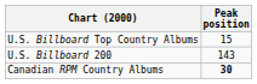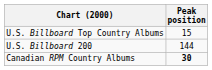 <table class="wikitable">
 <tr>
 <th>Chart (2000)</th>
 <th>Peak<br>position</th>
 </tr>
 <tr>
 <td>U.S. <em>Billboard</em> Top Country Albums</td>
 <td align="center">15</td>
 </tr>
 <tr>
 <td>U.S. <em>Billboard</em> 200</td>
-<td align="center">143</td>
+<td align="center">144</td>
 </tr>
 <tr>
 <td>Canadian <em>RPM</em> Country Albums</td>
 <td align="center"><strong>30</strong></td>
 </tr>
 </table>
